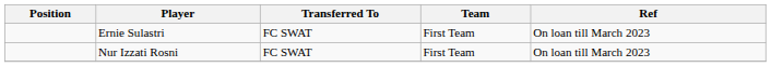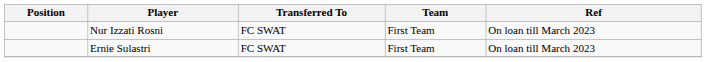 <table class="wikitable sortable" style="width:80%; text-align:center; font-size:100%; text-align:left;">
 <tr>
 <th>Position</th>
 <th>Player</th>
 <th>Transferred To</th>
 <th>Team</th>
 <th>Ref</th>
 </tr>
 <tr>
 <td></td>
-<td> Ernie Sulastri</td>
+<td> Nur Izzati Rosni</td>
 <td> FC SWAT</td>
 <td>First Team</td>
 <td>On loan till March 2023 </td>
 </tr>
 <tr>
 <td></td>
-<td> Nur Izzati Rosni</td>
+<td> Ernie Sulastri</td>
 <td> FC SWAT</td>
 <td>First Team</td>
 <td>On loan till March 2023 </td>
 </tr>
 <tr>
 </tr>
 </table>
